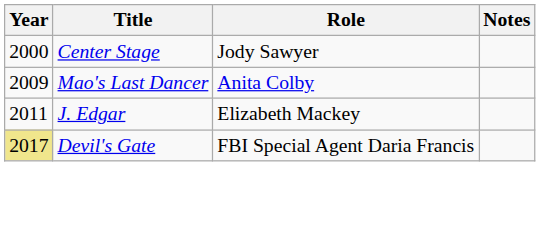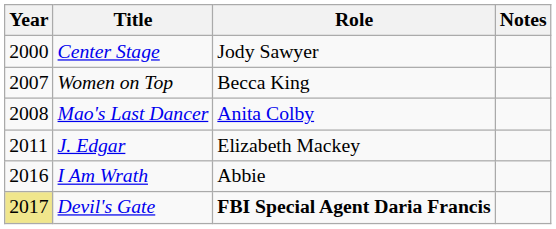 <table class="wikitable sortable">
 <tr>
 <th>Year</th>
 <th>Title</th>
 <th>Role</th>
 <th class="unsortable">Notes</th>
 </tr>
 <tr>
 <td>2000</td>
 <td><em><a href='#'>Center Stage</a></em></td>
 <td>Jody Sawyer</td>
 <td></td>
 </tr>
 <tr>
-<td>2009</td>
+<td>2007</td>
+<td><em>Women on Top</em></td>
+<td>Becca King</td>
+<td></td>
+</tr>
+<tr>
+<td>2008</td>
 <td><em><a href='#'>Mao's Last Dancer</a></em></td>
 <td><a href='#'>Anita Colby</a></td>
 <td></td>
 </tr>
 <tr>
 <td>2011</td>
 <td><em><a href='#'>J. Edgar</a></em></td>
 <td>Elizabeth Mackey</td>
 <td></td>
 </tr>
 <tr>
+<td>2016</td>
+<td><em><a href='#'>I Am Wrath</a></em></td>
+<td>Abbie</td>
+<td></td>
+</tr>
+<tr>
 <td style="background: khaki;">2017</td>
 <td><em><a href='#'>Devil's Gate</a></em></td>
-<td>FBI Special Agent Daria Francis</td>
+<td><strong>FBI Special Agent Daria Francis</strong></td>
 <td></td>
 </tr>
 </table>
